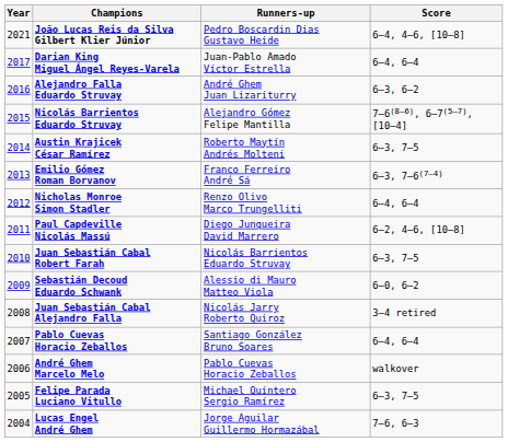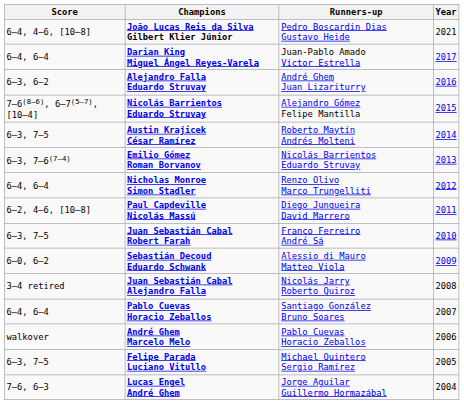 <table class="wikitable" style="font-size:90%">
 <tr>
-<th>Year</th>
+<th width="155">Score</th>
 <th width="200">Champions</th>
 <th width="200">Runners-up</th>
-<th width="155">Score</th>
+<th>Year</th>
 </tr>
 <tr>
-<td>2021</td>
+<td>6–4, 4–6, [10–8]</td>
 <td><strong> <a href='#'>João Lucas Reis da Silva</a><br> Gilbert Klier Júnior</strong></td>
 <td> <a href='#'>Pedro Boscardin Dias</a><br> <a href='#'>Gustavo Heide</a></td>
-<td>6–4, 4–6, [10–8]</td>
+<td>2021</td>
 </tr>
 <tr>
-<td><a href='#'>2017</a></td>
+<td>6–4, 6–4</td>
 <td> <strong><a href='#'>Darian King</a></strong> <br>  <strong><a href='#'>Miguel Ángel Reyes-Varela</a></strong></td>
 <td> Juan-Pablo Amado <br>  <a href='#'>Víctor Estrella</a></td>
-<td>6–4, 6–4</td>
+<td><a href='#'>2017</a></td>
 </tr>
 <tr>
-<td><a href='#'>2016</a></td>
+<td>6–3, 6–2</td>
 <td> <strong><a href='#'>Alejandro Falla</a></strong> <br>  <strong><a href='#'>Eduardo Struvay</a></strong></td>
 <td> <a href='#'>André Ghem</a><br> <a href='#'>Juan Lizariturry</a></td>
-<td>6–3, 6–2</td>
+<td><a href='#'>2016</a></td>
 </tr>
 <tr>
-<td><a href='#'>2015</a></td>
+<td>7–6<sup>(8–6)</sup>, 6–7<sup>(5–7)</sup>, [10–4]</td>
 <td> <strong><a href='#'>Nicolás Barrientos</a></strong> <br>  <strong><a href='#'>Eduardo Struvay</a></strong></td>
 <td> <a href='#'>Alejandro Gómez</a> <br>  Felipe Mantilla</td>
-<td>7–6<sup>(8–6)</sup>, 6–7<sup>(5–7)</sup>, [10–4]</td>
+<td><a href='#'>2015</a></td>
 </tr>
 <tr>
-<td><a href='#'>2014</a></td>
+<td>6–3, 7–5</td>
 <td> <strong><a href='#'>Austin Krajicek</a></strong> <br>  <strong><a href='#'>César Ramírez</a></strong></td>
 <td> <a href='#'>Roberto Maytín</a> <br>  <a href='#'>Andrés Molteni</a></td>
-<td>6–3, 7–5</td>
+<td><a href='#'>2014</a></td>
 </tr>
 <tr>
+<td>6–3, 7–6<sup>(7–4)</sup></td>
+<td> <strong><a href='#'>Emilio Gómez</a></strong> <br>  <strong><a href='#'>Roman Borvanov</a></strong></td>
+<td> <a href='#'>Nicolás Barrientos</a> <br>  <a href='#'>Eduardo Struvay</a></td>
 <td><a href='#'>2013</a></td>
-<td> <strong><a href='#'>Emilio Gómez</a></strong> <br>  <strong><a href='#'>Roman Borvanov</a></strong></td>
-<td> <a href='#'>Franco Ferreiro</a> <br>  <a href='#'>André Sá</a></td>
-<td>6–3, 7–6<sup>(7–4)</sup></td>
 </tr>
 <tr>
-<td><a href='#'>2012</a></td>
+<td>6–4, 6–4</td>
 <td> <strong><a href='#'>Nicholas Monroe</a></strong> <br>  <strong><a href='#'>Simon Stadler</a></strong></td>
 <td> <a href='#'>Renzo Olivo</a> <br>  <a href='#'>Marco Trungelliti</a></td>
-<td>6–4, 6–4</td>
+<td><a href='#'>2012</a></td>
 </tr>
 <tr>
-<td><a href='#'>2011</a></td>
+<td>6–2, 4–6, [10–8]</td>
 <td> <strong><a href='#'>Paul Capdeville</a></strong> <br>  <strong><a href='#'>Nicolás Massú</a></strong></td>
 <td> <a href='#'>Diego Junqueira</a> <br>  <a href='#'>David Marrero</a></td>
-<td>6–2, 4–6, [10–8]</td>
+<td><a href='#'>2011</a></td>
 </tr>
 <tr>
+<td>6–3, 7–5</td>
+<td> <strong><a href='#'>Juan Sebastián Cabal</a></strong> <br>  <strong><a href='#'>Robert Farah</a></strong></td>
+<td> <a href='#'>Franco Ferreiro</a> <br>  <a href='#'>André Sá</a></td>
 <td><a href='#'>2010</a></td>
-<td> <strong><a href='#'>Juan Sebastián Cabal</a></strong> <br>  <strong><a href='#'>Robert Farah</a></strong></td>
-<td> <a href='#'>Nicolás Barrientos</a> <br>  <a href='#'>Eduardo Struvay</a></td>
-<td>6–3, 7–5</td>
 </tr>
 <tr>
-<td><a href='#'>2009</a></td>
+<td>6–0, 6–2</td>
 <td> <strong><a href='#'>Sebastián Decoud</a></strong> <br>  <strong><a href='#'>Eduardo Schwank</a></strong></td>
 <td> <a href='#'>Alessio di Mauro</a> <br>  <a href='#'>Matteo Viola</a></td>
-<td>6–0, 6–2</td>
+<td><a href='#'>2009</a></td>
 </tr>
 <tr>
-<td>2008</td>
+<td>3–4 retired</td>
 <td> <strong><a href='#'>Juan Sebastián Cabal</a></strong> <br>  <strong><a href='#'>Alejandro Falla</a></strong></td>
 <td> <a href='#'>Nicolás Jarry</a><br> <a href='#'>Roberto Quiroz</a></td>
-<td>3–4 retired</td>
+<td>2008</td>
 </tr>
 <tr>
-<td>2007</td>
+<td>6–4, 6–4</td>
 <td> <strong><a href='#'>Pablo Cuevas</a></strong> <br>  <strong><a href='#'>Horacio Zeballos</a></strong></td>
 <td> <a href='#'>Santiago González</a> <br>  <a href='#'>Bruno Soares</a></td>
-<td>6–4, 6–4</td>
+<td>2007</td>
 </tr>
 <tr>
-<td>2006</td>
+<td>walkover</td>
 <td> <strong><a href='#'>André Ghem</a></strong> <br>  <strong><a href='#'>Marcelo Melo</a></strong></td>
 <td> <a href='#'>Pablo Cuevas</a> <br>  <a href='#'>Horacio Zeballos</a></td>
-<td>walkover</td>
+<td>2006</td>
 </tr>
 <tr>
-<td>2005</td>
+<td>6–3, 7–5</td>
 <td> <strong><a href='#'>Felipe Parada</a></strong> <br>  <strong><a href='#'>Luciano Vitullo</a></strong></td>
 <td> <a href='#'>Michael Quintero</a> <br>  <a href='#'>Sergio Ramírez</a></td>
-<td>6–3, 7–5</td>
+<td>2005</td>
 </tr>
 <tr>
-<td>2004</td>
+<td>7–6, 6–3</td>
 <td> <strong><a href='#'>Lucas Engel</a></strong> <br>  <strong><a href='#'>André Ghem</a></strong></td>
 <td> <a href='#'>Jorge Aguilar</a> <br>  <a href='#'>Guillermo Hormazábal</a></td>
-<td>7–6, 6–3</td>
+<td>2004</td>
 </tr>
 </table>
